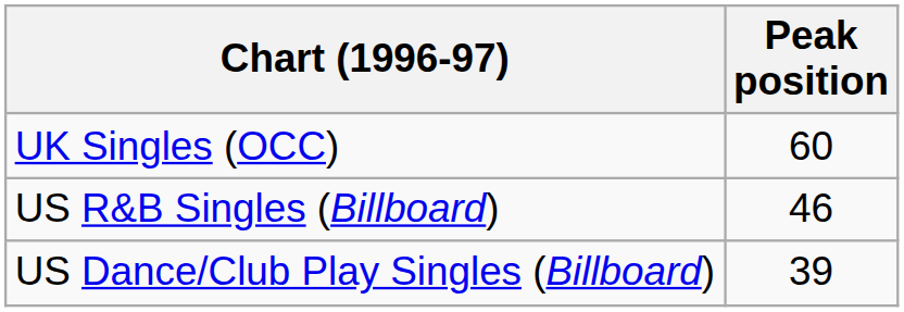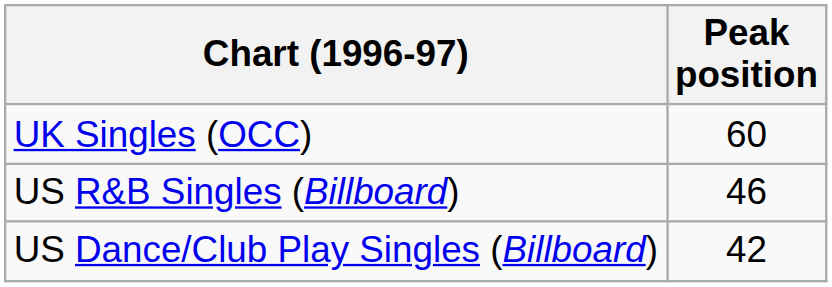 <table class="wikitable">
 <tr>
 <th>Chart (1996-97)</th>
 <th>Peak<br>position</th>
 </tr>
 <tr>
 <td><a href='#'>UK Singles</a> (<a href='#'>OCC</a>)</td>
 <td align="center">60</td>
 </tr>
 <tr>
 <td>US <a href='#'>R&B Singles</a> (<em><a href='#'>Billboard</a></em>)</td>
 <td align="center">46</td>
 </tr>
 <tr>
 <td>US <a href='#'>Dance/Club Play Singles</a> (<em><a href='#'>Billboard</a></em>)</td>
-<td align="center">39</td>
+<td align="center">42</td>
 </tr>
 </table>
